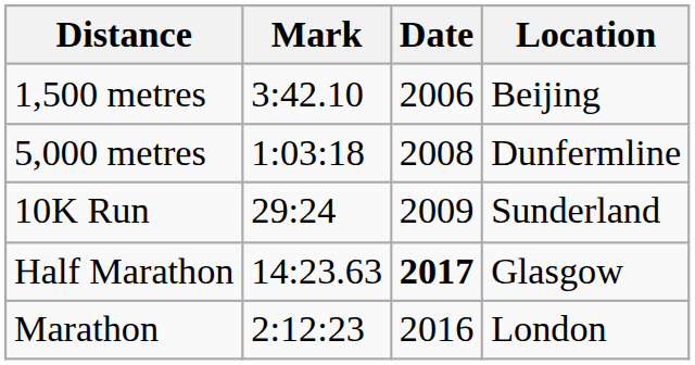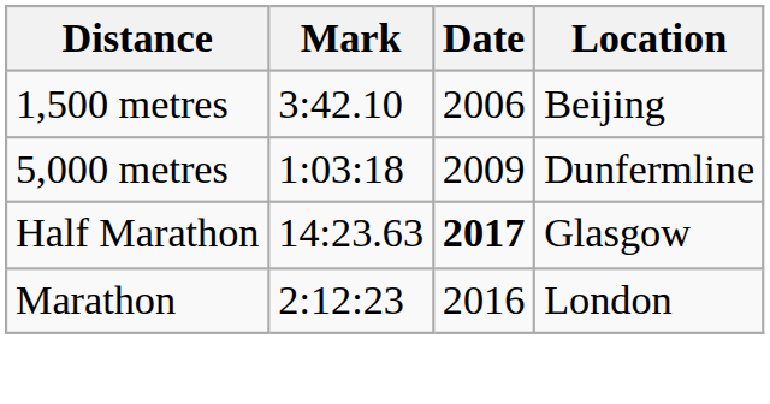 <table class="wikitable">
 <tr>
 <th>Distance</th>
 <th>Mark</th>
 <th>Date</th>
 <th>Location</th>
 </tr>
 <tr>
 <td>1,500 metres</td>
 <td>3:42.10</td>
 <td>2006</td>
 <td>Beijing</td>
 </tr>
 <tr>
 <td>5,000 metres</td>
 <td>1:03:18</td>
-<td>2008</td>
+<td>2009</td>
 <td>Dunfermline</td>
-</tr>
-<tr>
-<td>10K Run</td>
-<td>29:24</td>
-<td>2009</td>
-<td>Sunderland</td>
 </tr>
 <tr>
 <td>Half Marathon</td>
 <td>14:23.63</td>
 <td><strong>2017</strong></td>
 <td>Glasgow</td>
 </tr>
 <tr>
 <td>Marathon</td>
 <td>2:12:23</td>
 <td>2016</td>
 <td>London</td>
 </tr>
 </table>
